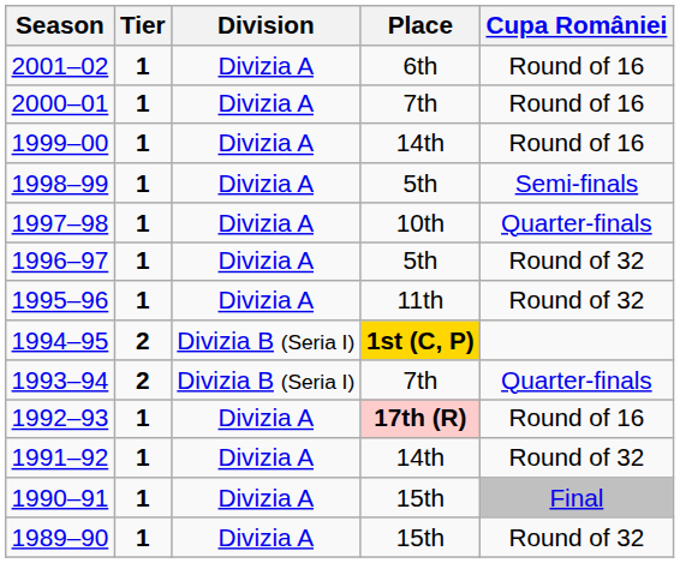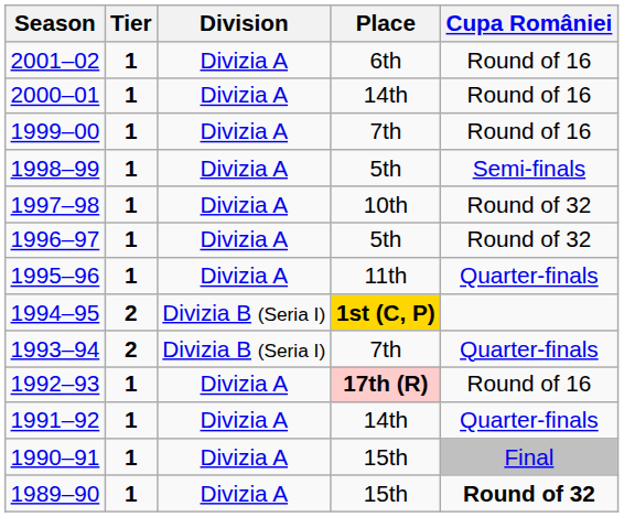 <table class="wikitable" style="text-align:center; font-size:90%">
 <tr>
 <th>Season</th>
 <th>Tier</th>
 <th>Division</th>
 <th>Place</th>
 <th><a href='#'>Cupa României</a></th>
 </tr>
 <tr>
 <td><a href='#'>2001–02</a></td>
 <td><strong>1</strong></td>
 <td><a href='#'>Divizia A</a></td>
 <td>6th</td>
 <td>Round of 16</td>
 </tr>
 <tr>
 <td><a href='#'>2000–01</a></td>
 <td><strong>1</strong></td>
 <td><a href='#'>Divizia A</a></td>
-<td>7th</td>
+<td>14th</td>
 <td>Round of 16</td>
 </tr>
 <tr>
 <td><a href='#'>1999–00</a></td>
 <td><strong>1</strong></td>
 <td><a href='#'>Divizia A</a></td>
-<td>14th</td>
+<td>7th</td>
 <td>Round of 16</td>
 </tr>
 <tr>
 <td><a href='#'>1998–99</a></td>
 <td><strong>1</strong></td>
 <td><a href='#'>Divizia A</a></td>
 <td>5th</td>
 <td><a href='#'>Semi-finals</a></td>
 </tr>
 <tr>
 <td><a href='#'>1997–98</a></td>
 <td><strong>1</strong></td>
 <td><a href='#'>Divizia A</a></td>
 <td>10th</td>
-<td><a href='#'>Quarter-finals</a></td>
+<td>Round of 32</td>
 </tr>
 <tr>
 <td><a href='#'>1996–97</a></td>
 <td><strong>1</strong></td>
 <td><a href='#'>Divizia A</a></td>
 <td>5th</td>
 <td>Round of 32</td>
 </tr>
 <tr>
 <td><a href='#'>1995–96</a></td>
 <td><strong>1</strong></td>
 <td><a href='#'>Divizia A</a></td>
 <td>11th</td>
-<td>Round of 32</td>
+<td><a href='#'>Quarter-finals</a></td>
 </tr>
 <tr>
 <td><a href='#'>1994–95</a></td>
 <td><strong>2</strong></td>
 <td><a href='#'>Divizia B</a> <small>(Seria I)</small></td>
 <td align=center bgcolor=gold><strong>1st</strong> <strong>(C, P)</strong></td>
 <td></td>
 </tr>
 <tr>
 <td><a href='#'>1993–94</a></td>
 <td><strong>2</strong></td>
 <td><a href='#'>Divizia B</a> <small>(Seria I)</small></td>
 <td>7th</td>
 <td><a href='#'>Quarter-finals</a></td>
 </tr>
 <tr>
 <td><a href='#'>1992–93</a></td>
 <td><strong>1</strong></td>
 <td><a href='#'>Divizia A</a></td>
 <td align=center bgcolor=#FFCCCC><strong>17th</strong> <strong>(R)</strong></td>
 <td>Round of 16</td>
 </tr>
 <tr>
 <td><a href='#'>1991–92</a></td>
 <td><strong>1</strong></td>
 <td><a href='#'>Divizia A</a></td>
 <td>14th</td>
-<td>Round of 32</td>
+<td><a href='#'>Quarter-finals</a></td>
 </tr>
 <tr>
 <td><a href='#'>1990–91</a></td>
 <td><strong>1</strong></td>
 <td><a href='#'>Divizia A</a></td>
 <td>15th</td>
 <td align=center bgcolor=silver><a href='#'>Final</a></td>
 </tr>
 <tr>
 <td><a href='#'>1989–90</a></td>
 <td><strong>1</strong></td>
 <td><a href='#'>Divizia A</a></td>
 <td>15th</td>
-<td>Round of 32</td>
+<td><strong>Round of 32</strong></td>
 </tr>
 </table>
